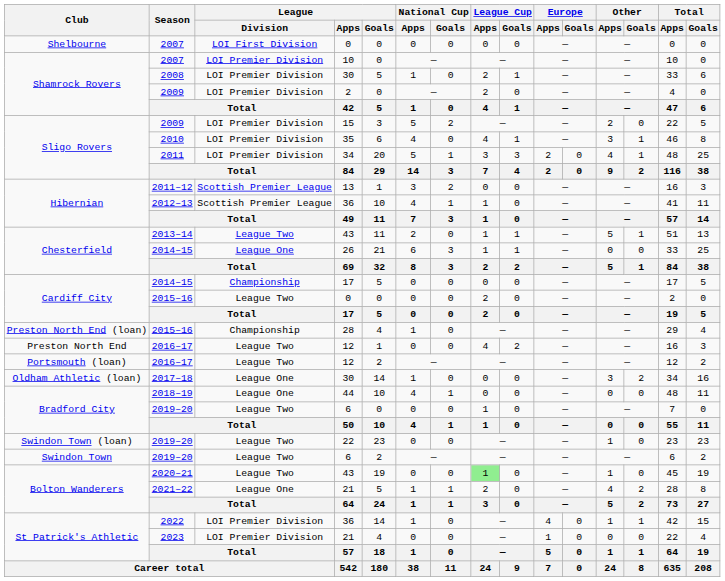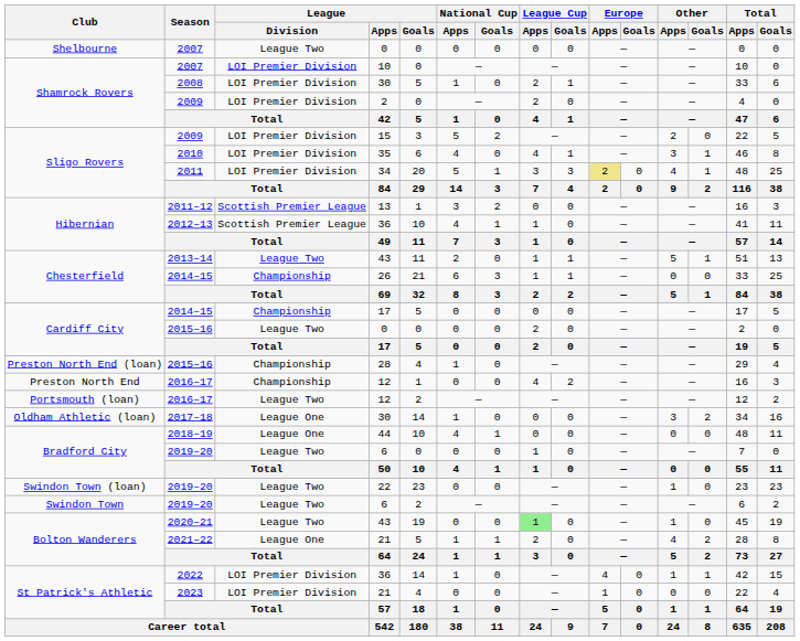 <table class=wikitable style="text-align: center">
 <tr>
 <th rowspan=2>Club</th>
 <th rowspan=2>Season</th>
 <th colspan=3>League</th>
 <th colspan=2>National Cup</th>
 <th colspan=2><a href='#'>League Cup</a></th>
 <th colspan=2><a href='#'>Europe</a></th>
 <th colspan=2>Other</th>
 <th colspan=2>Total</th>
 </tr>
 <tr>
 <th>Division</th>
 <th>Apps</th>
 <th>Goals</th>
 <th>Apps</th>
 <th>Goals</th>
 <th>Apps</th>
 <th>Goals</th>
 <th>Apps</th>
 <th>Goals</th>
 <th>Apps</th>
 <th>Goals</th>
 <th>Apps</th>
 <th>Goals</th>
 </tr>
 <tr>
 <td><a href='#'>Shelbourne</a></td>
 <td><a href='#'>2007</a></td>
-<td><a href='#'>LOI First Division</a></td>
+<td>League Two</td>
 <td>0</td>
 <td>0</td>
 <td>0</td>
 <td>0</td>
 <td>0</td>
 <td>0</td>
 <td colspan=2>—</td>
 <td colspan=2>—</td>
 <td>0</td>
 <td>0</td>
 </tr>
 <tr>
 <td rowspan="4"><a href='#'>Shamrock Rovers</a></td>
 <td><a href='#'>2007</a></td>
 <td><a href='#'>LOI Premier Division</a></td>
 <td>10</td>
 <td>0</td>
 <td colspan=2>—</td>
 <td colspan=2>—</td>
 <td colspan=2>—</td>
 <td colspan=2>—</td>
 <td>10</td>
 <td>0</td>
 </tr>
 <tr>
 <td><a href='#'>2008</a></td>
 <td>LOI Premier Division</td>
 <td>30</td>
 <td>5</td>
 <td>1</td>
 <td>0</td>
 <td>2</td>
 <td>1</td>
 <td colspan=2>—</td>
 <td colspan=2>—</td>
 <td>33</td>
 <td>6</td>
 </tr>
 <tr>
 <td><a href='#'>2009</a></td>
 <td>LOI Premier Division</td>
 <td>2</td>
 <td>0</td>
 <td colspan=2>—</td>
 <td>2</td>
 <td>0</td>
 <td colspan=2>—</td>
 <td colspan=2>—</td>
 <td>4</td>
 <td>0</td>
 </tr>
 <tr>
 <th colspan=2>Total</th>
 <th>42</th>
 <th>5</th>
 <th>1</th>
 <th>0</th>
 <th>4</th>
 <th>1</th>
 <th colspan=2>—</th>
 <th colspan=2>—</th>
 <th>47</th>
 <th>6</th>
 </tr>
 <tr>
 <td rowspan=4><a href='#'>Sligo Rovers</a></td>
 <td><a href='#'>2009</a></td>
 <td>LOI Premier Division</td>
 <td>15</td>
 <td>3</td>
 <td>5</td>
 <td>2</td>
 <td colspan=2>—</td>
 <td colspan=2>—</td>
 <td>2</td>
 <td>0</td>
 <td>22</td>
 <td>5</td>
 </tr>
 <tr>
 <td><a href='#'>2010</a></td>
 <td>LOI Premier Division</td>
 <td>35</td>
 <td>6</td>
 <td>4</td>
 <td>0</td>
 <td>4</td>
 <td>1</td>
 <td colspan=2>—</td>
 <td>3</td>
 <td>1</td>
 <td>46</td>
 <td>8</td>
 </tr>
 <tr>
 <td><a href='#'>2011</a></td>
 <td>LOI Premier Division</td>
 <td>34</td>
 <td>20</td>
 <td>5</td>
 <td>1</td>
 <td>3</td>
 <td>3</td>
-<td>2</td>
+<td style="background: khaki;">2</td>
 <td>0</td>
 <td>4</td>
 <td>1</td>
 <td>48</td>
 <td>25</td>
 </tr>
 <tr>
 <th colspan=2>Total</th>
 <th>84</th>
 <th>29</th>
 <th>14</th>
 <th>3</th>
 <th>7</th>
 <th>4</th>
 <th>2</th>
 <th>0</th>
 <th>9</th>
 <th>2</th>
 <th>116</th>
 <th>38</th>
 </tr>
 <tr>
 <td rowspan=3><a href='#'>Hibernian</a></td>
 <td><a href='#'>2011–12</a></td>
 <td><a href='#'>Scottish Premier League</a></td>
 <td>13</td>
 <td>1</td>
 <td>3</td>
 <td>2</td>
 <td>0</td>
 <td>0</td>
 <td colspan=2>—</td>
 <td colspan=2>—</td>
 <td>16</td>
 <td>3</td>
 </tr>
 <tr>
 <td><a href='#'>2012–13</a></td>
 <td>Scottish Premier League</td>
 <td>36</td>
 <td>10</td>
 <td>4</td>
 <td>1</td>
 <td>1</td>
 <td>0</td>
 <td colspan=2>—</td>
 <td colspan=2>—</td>
 <td>41</td>
 <td>11</td>
 </tr>
 <tr>
 <th colspan=2>Total</th>
 <th>49</th>
 <th>11</th>
 <th>7</th>
 <th>3</th>
 <th>1</th>
 <th>0</th>
 <th colspan=2>—</th>
 <th colspan=2>—</th>
 <th>57</th>
 <th>14</th>
 </tr>
 <tr>
 <td rowspan=3><a href='#'>Chesterfield</a></td>
 <td><a href='#'>2013–14</a></td>
 <td><a href='#'>League Two</a></td>
 <td>43</td>
 <td>11</td>
 <td>2</td>
 <td>0</td>
 <td>1</td>
 <td>1</td>
 <td colspan=2>—</td>
 <td>5</td>
 <td>1</td>
 <td>51</td>
 <td>13</td>
 </tr>
 <tr>
 <td><a href='#'>2014–15</a></td>
-<td><a href='#'>League One</a></td>
+<td><a href='#'>Championship</a></td>
 <td>26</td>
 <td>21</td>
 <td>6</td>
 <td>3</td>
 <td>1</td>
 <td>1</td>
 <td colspan=2>—</td>
 <td>0</td>
 <td>0</td>
 <td>33</td>
 <td>25</td>
 </tr>
 <tr>
 <th colspan=2>Total</th>
 <th>69</th>
 <th>32</th>
 <th>8</th>
 <th>3</th>
 <th>2</th>
 <th>2</th>
 <th colspan=2>—</th>
 <th>5</th>
 <th>1</th>
 <th>84</th>
 <th>38</th>
 </tr>
 <tr>
 <td rowspan=3><a href='#'>Cardiff City</a></td>
 <td><a href='#'>2014–15</a></td>
 <td><a href='#'>Championship</a></td>
 <td>17</td>
 <td>5</td>
 <td>0</td>
 <td>0</td>
 <td>0</td>
 <td>0</td>
 <td colspan=2>—</td>
 <td colspan=2>—</td>
 <td>17</td>
 <td>5</td>
 </tr>
 <tr>
 <td><a href='#'>2015–16</a></td>
 <td>League Two</td>
 <td>0</td>
 <td>0</td>
 <td>0</td>
 <td>0</td>
 <td>2</td>
 <td>0</td>
 <td colspan=2>—</td>
 <td colspan=2>—</td>
 <td>2</td>
 <td>0</td>
 </tr>
 <tr>
 <th colspan=2>Total</th>
 <th>17</th>
 <th>5</th>
 <th>0</th>
 <th>0</th>
 <th>2</th>
 <th>0</th>
 <th colspan=2>—</th>
 <th colspan=2>—</th>
 <th>19</th>
 <th>5</th>
 </tr>
 <tr>
 <td><a href='#'>Preston North End</a> (loan)</td>
 <td><a href='#'>2015–16</a></td>
 <td>Championship</td>
 <td>28</td>
 <td>4</td>
 <td>1</td>
 <td>0</td>
 <td colspan=2>—</td>
 <td colspan=2>—</td>
 <td colspan=2>—</td>
 <td>29</td>
 <td>4</td>
 </tr>
 <tr>
 <td>Preston North End</td>
 <td><a href='#'>2016–17</a></td>
-<td>League Two</td>
+<td>Championship</td>
 <td>12</td>
 <td>1</td>
 <td>0</td>
 <td>0</td>
 <td>4</td>
 <td>2</td>
 <td colspan=2>—</td>
 <td colspan=2>—</td>
 <td>16</td>
 <td>3</td>
 </tr>
 <tr>
 <td><a href='#'>Portsmouth</a> (loan)</td>
 <td><a href='#'>2016–17</a></td>
 <td>League Two</td>
 <td>12</td>
 <td>2</td>
 <td colspan=2>—</td>
 <td colspan=2>—</td>
 <td colspan=2>—</td>
 <td colspan=2>—</td>
 <td>12</td>
 <td>2</td>
 </tr>
 <tr>
 <td><a href='#'>Oldham Athletic</a> (loan)</td>
 <td><a href='#'>2017–18</a></td>
 <td>League One</td>
 <td>30</td>
 <td>14</td>
 <td>1</td>
 <td>0</td>
 <td>0</td>
 <td>0</td>
 <td colspan=2>—</td>
 <td>3</td>
 <td>2</td>
 <td>34</td>
 <td>16</td>
 </tr>
 <tr>
 <td rowspan=3><a href='#'>Bradford City</a></td>
 <td><a href='#'>2018–19</a></td>
 <td>League One</td>
 <td>44</td>
 <td>10</td>
 <td>4</td>
 <td>1</td>
 <td>0</td>
 <td>0</td>
 <td colspan=2>—</td>
 <td>0</td>
 <td>0</td>
 <td>48</td>
 <td>11</td>
 </tr>
 <tr>
 <td><a href='#'>2019–20</a></td>
 <td>League Two</td>
 <td>6</td>
 <td>0</td>
 <td>0</td>
 <td>0</td>
 <td>1</td>
 <td>0</td>
 <td colspan=2>—</td>
 <td colspan=2>—</td>
 <td>7</td>
 <td>0</td>
 </tr>
 <tr>
 <th colspan=2>Total</th>
 <th>50</th>
 <th>10</th>
 <th>4</th>
 <th>1</th>
 <th>1</th>
 <th>0</th>
 <th colspan=2>—</th>
 <th>0</th>
 <th>0</th>
 <th>55</th>
 <th>11</th>
 </tr>
 <tr>
 <td><a href='#'>Swindon Town</a> (loan)</td>
 <td><a href='#'>2019–20</a></td>
 <td>League Two</td>
 <td>22</td>
 <td>23</td>
 <td>0</td>
 <td>0</td>
 <td colspan=2>—</td>
 <td colspan=2>—</td>
 <td>1</td>
 <td>0</td>
 <td>23</td>
 <td>23</td>
 </tr>
 <tr>
 <td><a href='#'>Swindon Town</a></td>
 <td><a href='#'>2019–20</a></td>
 <td>League Two</td>
 <td>6</td>
 <td>2</td>
 <td colspan=2>—</td>
 <td colspan=2>—</td>
 <td colspan=2>—</td>
 <td colspan=2>—</td>
 <td>6</td>
 <td>2</td>
 </tr>
 <tr>
 <td rowspan=3><a href='#'>Bolton Wanderers</a></td>
 <td><a href='#'>2020–21</a></td>
 <td>League Two</td>
 <td>43</td>
 <td>19</td>
 <td>0</td>
 <td>0</td>
 <td style="background: lightgreen;">1</td>
 <td>0</td>
 <td colspan=2>—</td>
 <td>1</td>
 <td>0</td>
 <td>45</td>
 <td>19</td>
 </tr>
 <tr>
 <td><a href='#'>2021–22</a></td>
 <td>League One</td>
 <td>21</td>
 <td>5</td>
 <td>1</td>
 <td>1</td>
 <td>2</td>
 <td>0</td>
 <td colspan=2>—</td>
 <td>4</td>
 <td>2</td>
 <td>28</td>
 <td>8</td>
 </tr>
 <tr>
 <th colspan=2>Total</th>
 <th>64</th>
 <th>24</th>
 <th>1</th>
 <th>1</th>
 <th>3</th>
 <th>0</th>
 <th colspan=2>—</th>
 <th>5</th>
 <th>2</th>
 <th>73</th>
 <th>27</th>
 </tr>
 <tr>
 <td rowspan=3><a href='#'>St Patrick's Athletic</a></td>
 <td><a href='#'>2022</a></td>
 <td>LOI Premier Division</td>
 <td>36</td>
 <td>14</td>
 <td>1</td>
 <td>0</td>
 <td colspan=2>—</td>
 <td>4</td>
 <td>0</td>
 <td>1</td>
 <td>1</td>
 <td>42</td>
 <td>15</td>
 </tr>
 <tr>
 <td><a href='#'>2023</a></td>
 <td>LOI Premier Division</td>
 <td>21</td>
 <td>4</td>
 <td>0</td>
 <td>0</td>
 <td colspan=2>—</td>
 <td>1</td>
 <td>0</td>
 <td>0</td>
 <td>0</td>
 <td>22</td>
 <td>4</td>
 </tr>
 <tr>
 <th colspan=2>Total</th>
 <th>57</th>
 <th>18</th>
 <th>1</th>
 <th>0</th>
 <th colspan=2>—</th>
 <th>5</th>
 <th>0</th>
 <th>1</th>
 <th>1</th>
 <th>64</th>
 <th>19</th>
 </tr>
 <tr>
 <th colspan=3>Career total</th>
 <th>542</th>
 <th>180</th>
 <th>38</th>
 <th>11</th>
 <th>24</th>
 <th>9</th>
 <th>7</th>
 <th>0</th>
 <th>24</th>
 <th>8</th>
 <th>635</th>
 <th>208</th>
 </tr>
 </table>
